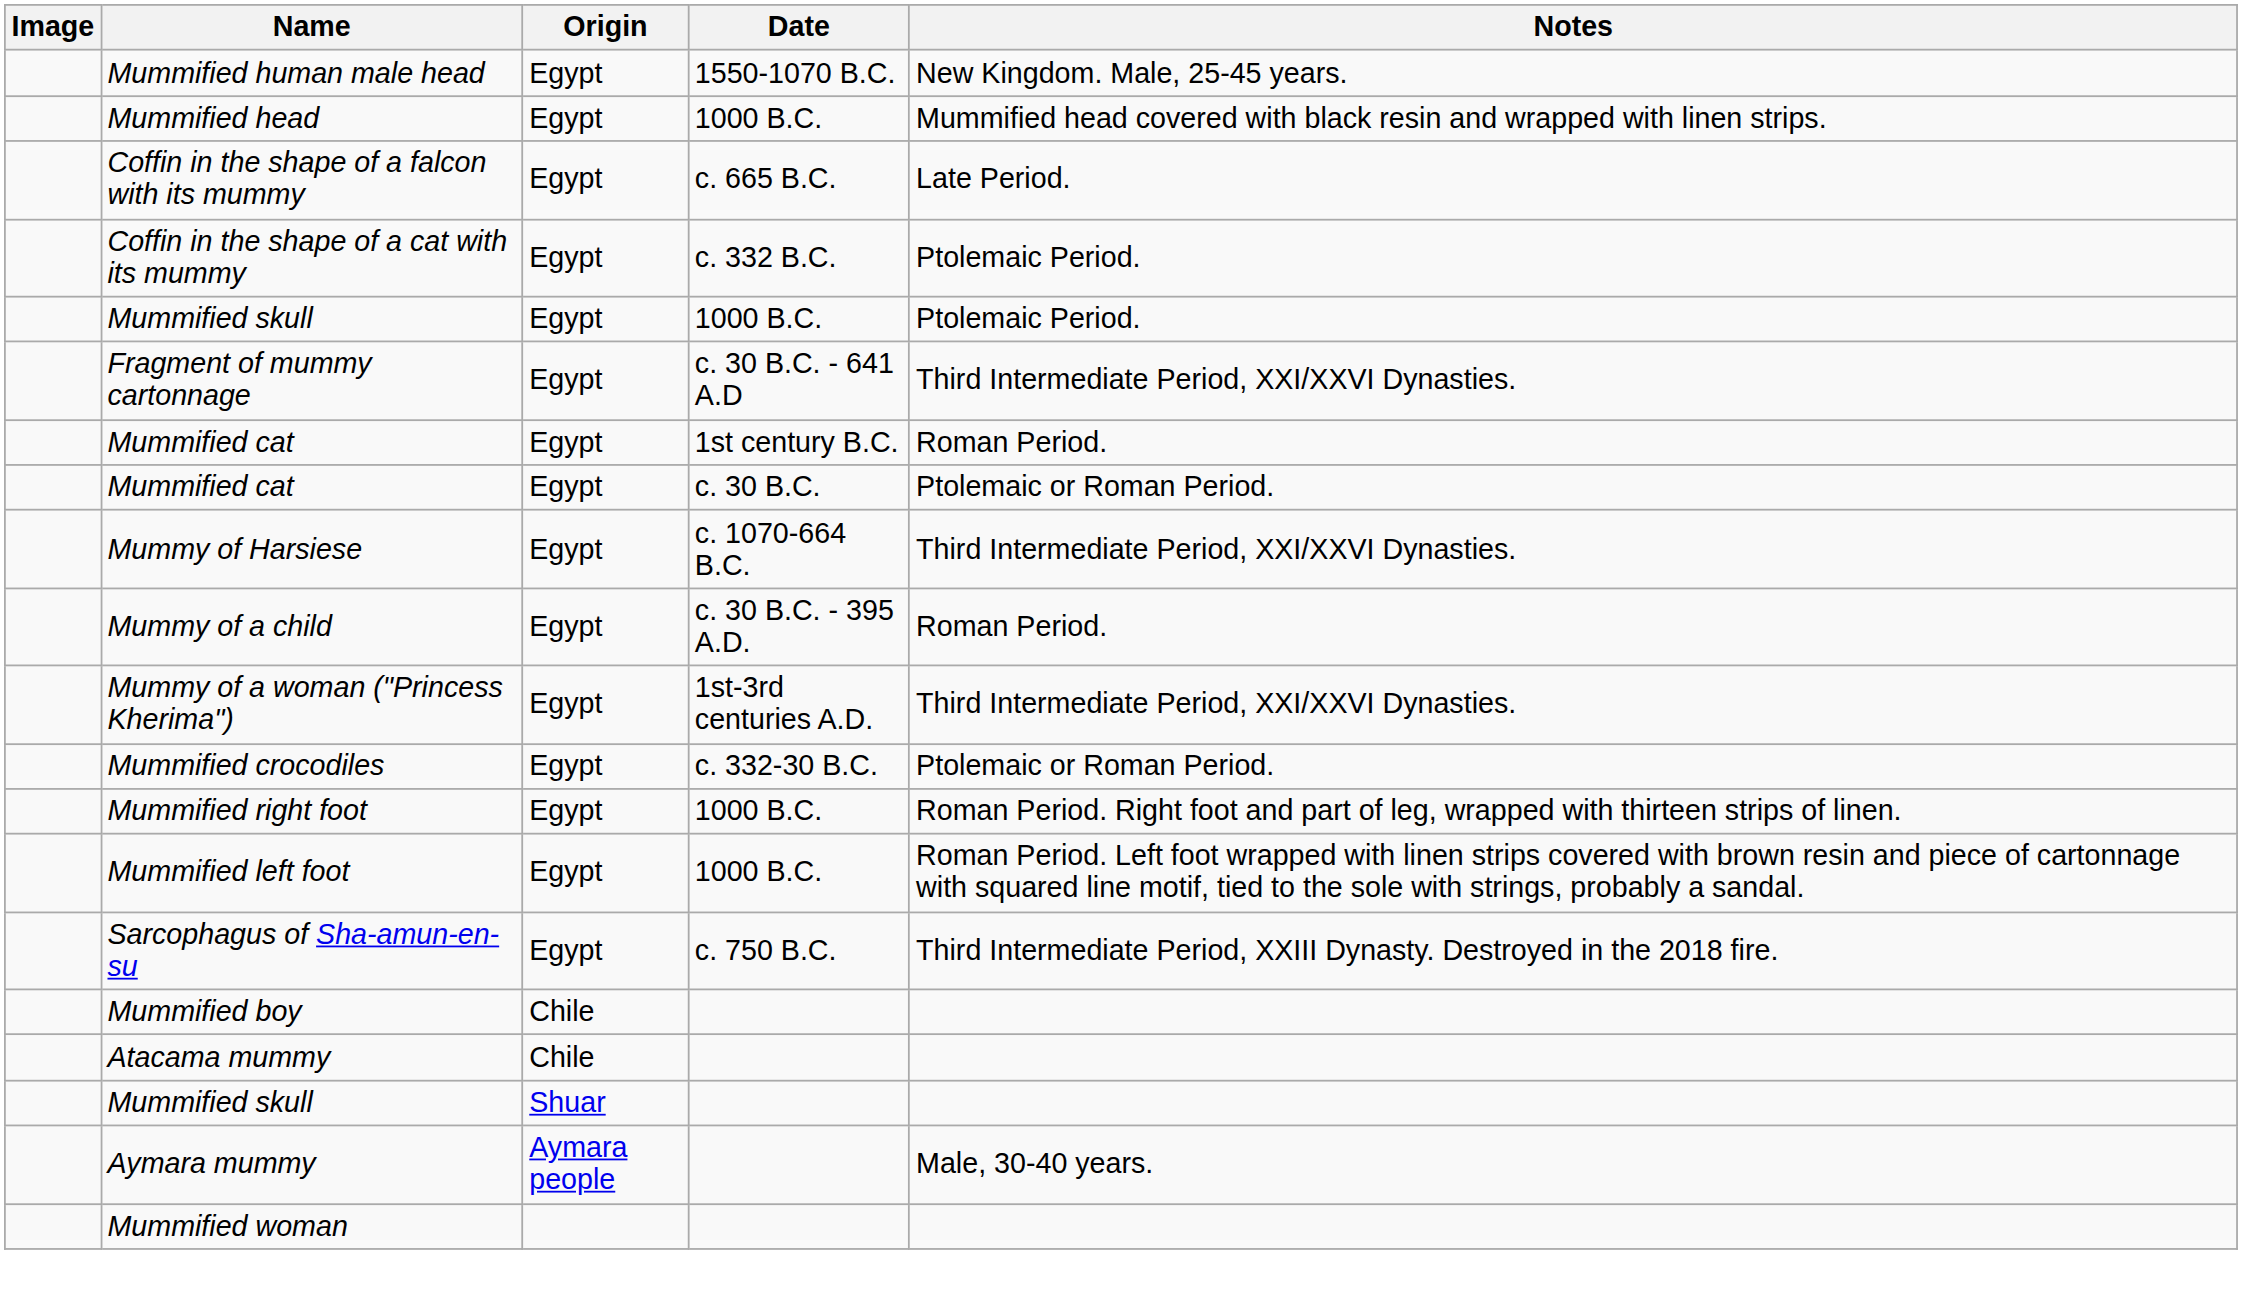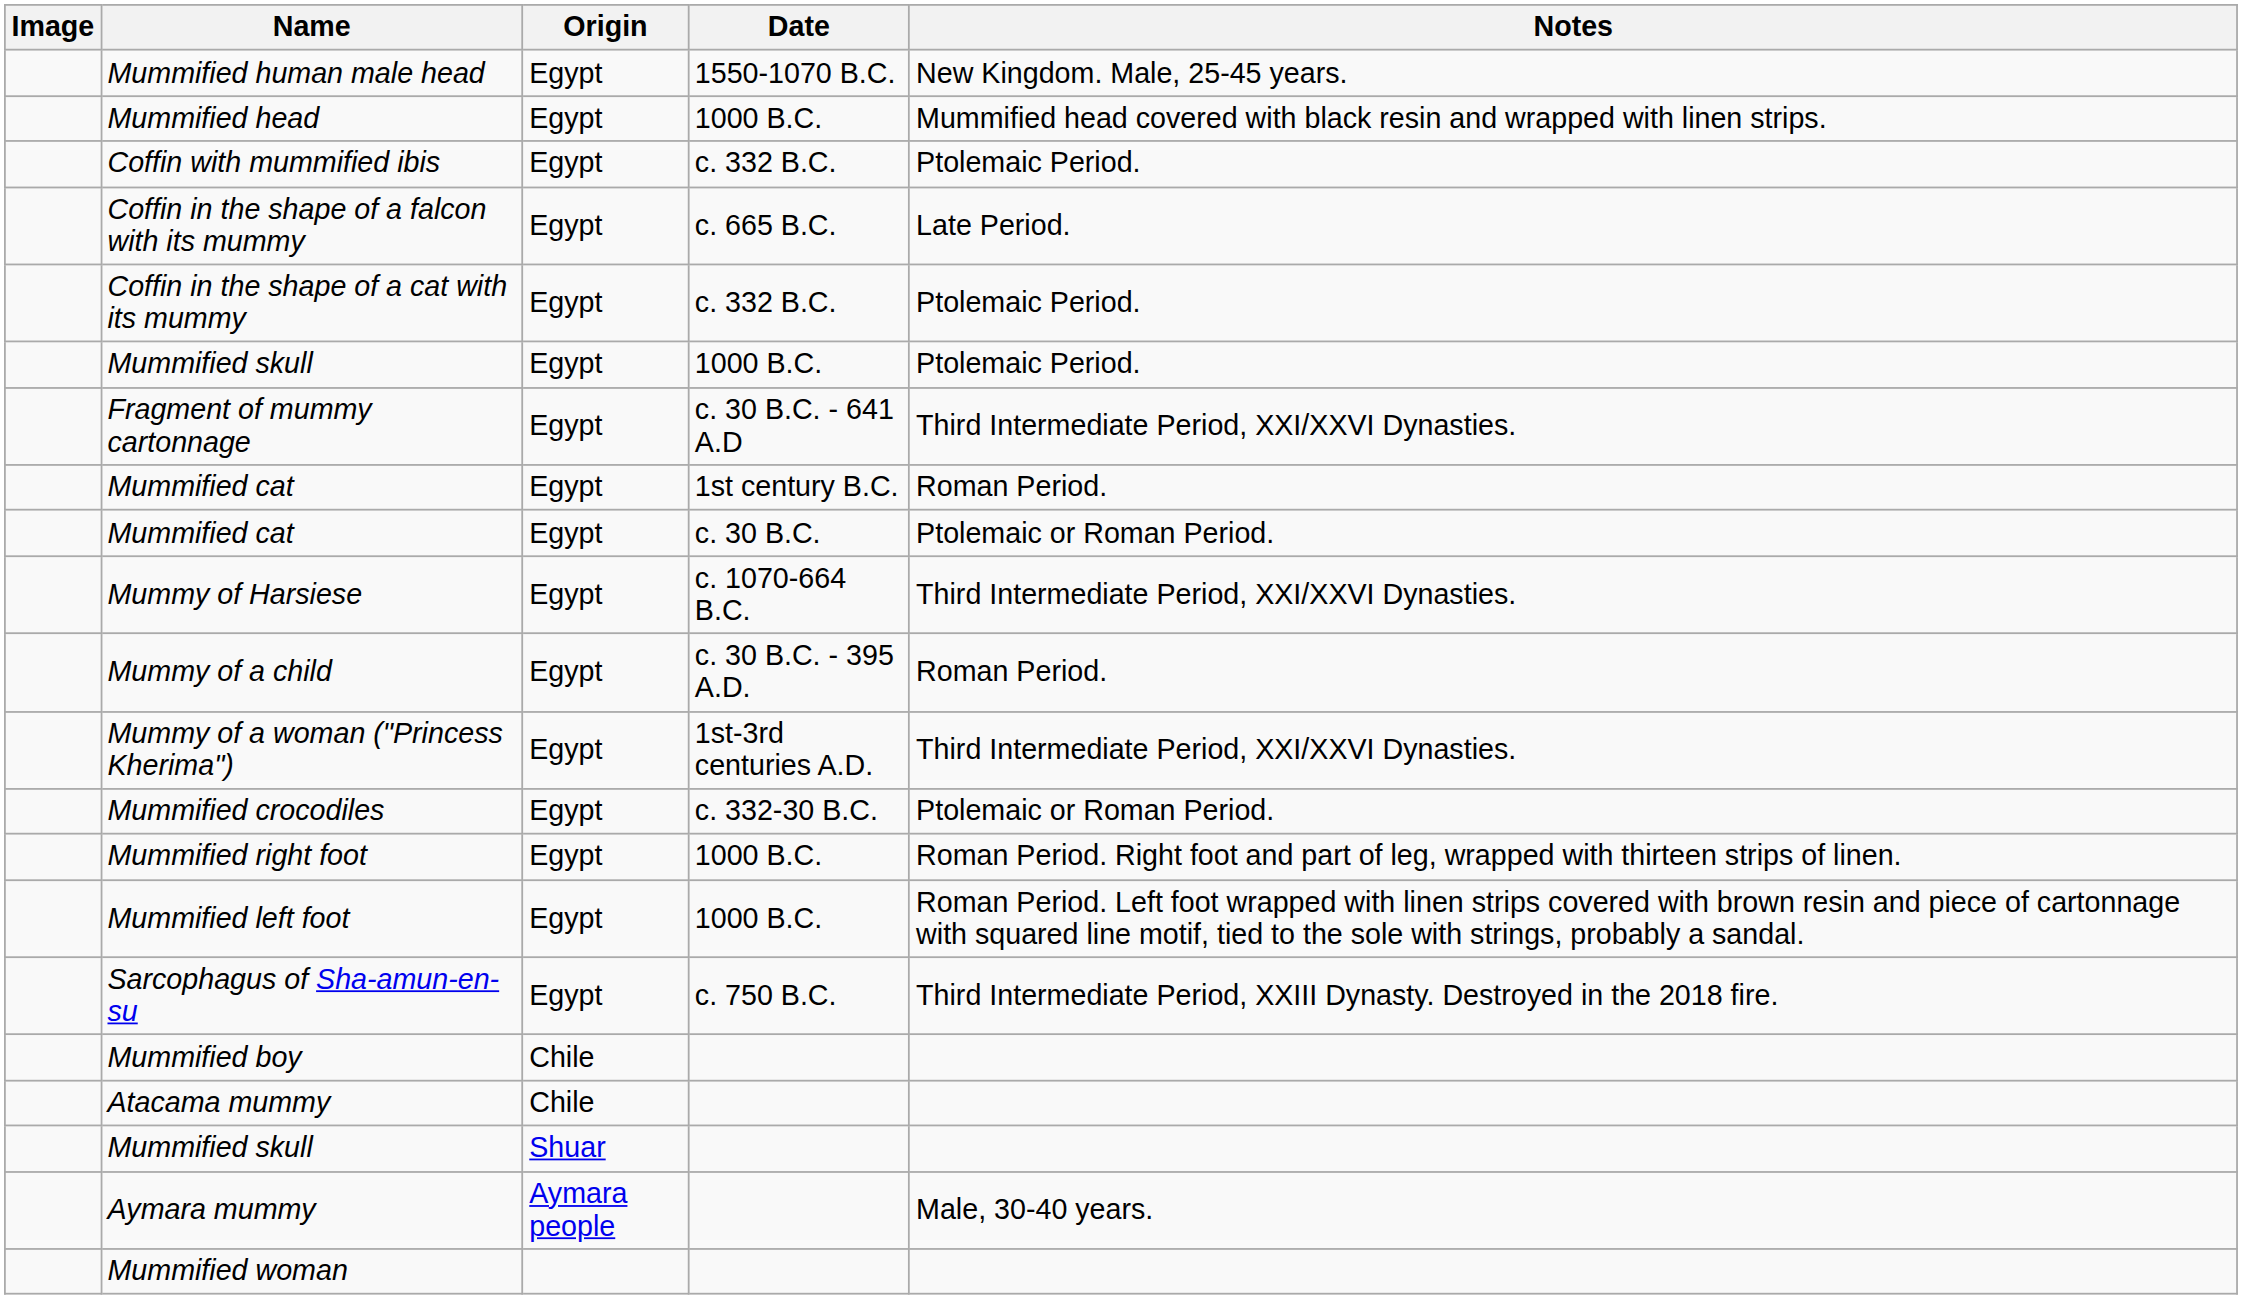 <table class="wikitable sortable">
 <tr>
 <th>Image</th>
 <th>Name</th>
 <th>Origin</th>
 <th>Date</th>
 <th>Notes</th>
 </tr>
 <tr>
 <td></td>
 <td><em>Mummified human male head</em></td>
 <td>Egypt</td>
 <td>1550-1070 B.C.</td>
 <td>New Kingdom. Male, 25-45 years.</td>
 </tr>
 <tr>
 <td></td>
 <td><em>Mummified head</em></td>
 <td>Egypt</td>
 <td>1000 B.C.</td>
 <td>Mummified head covered with black resin and wrapped with linen strips.</td>
+</tr>
+<tr>
+<td></td>
+<td><em>Coffin with mummified ibis</em></td>
+<td>Egypt</td>
+<td>c. 332 B.C.</td>
+<td>Ptolemaic Period.</td>
 </tr>
 <tr>
 <td></td>
 <td><em>Coffin in the shape of a falcon with its mummy</em></td>
 <td>Egypt</td>
 <td>c. 665 B.C.</td>
 <td>Late Period.</td>
 </tr>
 <tr>
 <td></td>
 <td><em>Coffin in the shape of a cat with its mummy</em></td>
 <td>Egypt</td>
 <td>c. 332 B.C.</td>
 <td>Ptolemaic Period.</td>
 </tr>
 <tr>
 <td></td>
 <td><em>Mummified skull</em></td>
 <td>Egypt</td>
 <td>1000 B.C.</td>
 <td>Ptolemaic Period.</td>
 </tr>
 <tr>
 <td></td>
 <td><em>Fragment of mummy cartonnage</em></td>
 <td>Egypt</td>
 <td>c. 30 B.C. - 641 A.D</td>
 <td>Third Intermediate Period, XXI/XXVI Dynasties.</td>
 </tr>
 <tr>
 <td></td>
 <td><em>Mummified cat</em></td>
 <td>Egypt</td>
 <td>1st century B.C.</td>
 <td>Roman Period.</td>
 </tr>
 <tr>
 <td></td>
 <td><em>Mummified cat</em></td>
 <td>Egypt</td>
 <td>c. 30 B.C.</td>
 <td>Ptolemaic or Roman Period.</td>
 </tr>
 <tr>
 <td></td>
 <td><em>Mummy of Harsiese</em></td>
 <td>Egypt</td>
 <td>c. 1070-664 B.C.</td>
 <td>Third Intermediate Period, XXI/XXVI Dynasties.</td>
 </tr>
 <tr>
 <td></td>
 <td><em>Mummy of a child</em></td>
 <td>Egypt</td>
 <td>c. 30 B.C. - 395 A.D.</td>
 <td>Roman Period.</td>
 </tr>
 <tr>
 <td></td>
 <td><em>Mummy of a woman ("Princess Kherima")</em></td>
 <td>Egypt</td>
 <td>1st-3rd centuries A.D.</td>
 <td>Third Intermediate Period, XXI/XXVI Dynasties.</td>
 </tr>
 <tr>
 <td></td>
 <td><em>Mummified crocodiles</em></td>
 <td>Egypt</td>
 <td>c. 332-30 B.C.</td>
 <td>Ptolemaic or Roman Period.</td>
 </tr>
 <tr>
 <td></td>
 <td><em>Mummified right foot</em></td>
 <td>Egypt</td>
 <td>1000 B.C.</td>
 <td>Roman Period. Right foot and part of leg, wrapped with thirteen strips of linen.</td>
 </tr>
 <tr>
 <td></td>
 <td><em>Mummified left foot</em></td>
 <td>Egypt</td>
 <td>1000 B.C.</td>
 <td>Roman Period. Left foot wrapped with linen strips covered with brown resin and piece of cartonnage with squared line motif, tied to the sole with strings, probably a sandal.</td>
 </tr>
 <tr>
 <td></td>
 <td><em>Sarcophagus of <a href='#'>Sha-amun-en-su</a></em></td>
 <td>Egypt</td>
 <td>c. 750 B.C.</td>
 <td>Third Intermediate Period, XXIII Dynasty. Destroyed in the 2018 fire.</td>
 </tr>
 <tr>
 <td></td>
 <td><em>Mummified boy</em></td>
 <td>Chile</td>
 <td></td>
 <td></td>
 </tr>
 <tr>
 <td></td>
 <td><em>Atacama mummy</em></td>
 <td>Chile</td>
 <td></td>
 <td></td>
 </tr>
 <tr>
 <td></td>
 <td><em>Mummified skull</em></td>
 <td><a href='#'>Shuar</a></td>
 <td></td>
 <td></td>
 </tr>
 <tr>
 <td></td>
 <td><em>Aymara mummy</em></td>
 <td><a href='#'>Aymara people</a></td>
 <td></td>
 <td>Male, 30-40 years.</td>
 </tr>
 <tr>
 <td></td>
 <td><em>Mummified woman</em></td>
 <td></td>
 <td></td>
 <td></td>
 </tr>
 </table>
